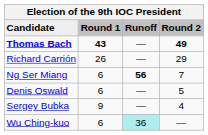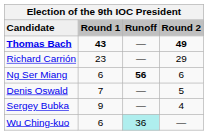 <table class=wikitable>
 <tr style="background:#efefef;">
 <th colspan="6">Election of the 9th IOC President</th>
 </tr>
 <tr style="background:#efefef;">
 <td><strong>Candidate</strong></td>
 <td style="background:silver;"><strong>Round 1</strong></td>
 <td style="background:silver;"><strong>Runoff</strong></td>
 <td style="background:silver;"><strong>Round 2</strong></td>
 </tr>
 <tr>
 <td> <strong><a href='#'>Thomas Bach</a></strong></td>
 <td style="text-align:center;"><strong>43</strong></td>
 <td style="text-align:center;">—</td>
 <td style="text-align:center;"><strong>49</strong></td>
 </tr>
 <tr>
 <td> <a href='#'>Richard Carrión</a></td>
-<td style="text-align:center;">26</td>
+<td style="text-align:center;">23</td>
 <td style="text-align:center;">—</td>
 <td style="text-align:center;">29</td>
 </tr>
 <tr>
 <td> <a href='#'>Ng Ser Miang</a></td>
 <td style="text-align:center;">6</td>
 <td style="text-align:center;"><strong>56</strong></td>
-<td style="text-align:center;">7</td>
+<td style="text-align:center;">6</td>
 </tr>
 <tr>
 <td> <a href='#'>Denis Oswald</a></td>
-<td style="text-align:center;">6</td>
+<td style="text-align:center;">7</td>
 <td style="text-align:center;">—</td>
 <td style="text-align:center;">5</td>
 </tr>
 <tr>
 <td> <a href='#'>Sergey Bubka</a></td>
 <td style="text-align:center;">9</td>
 <td style="text-align:center;">—</td>
 <td style="text-align:center;">4</td>
 </tr>
 <tr>
 <td> <a href='#'>Wu Ching-kuo</a></td>
 <td style="text-align:center;">6</td>
 <td style="background: paleturquoise; text-align:center;">36</td>
 <td style="text-align:center;">—</td>
 </tr>
 </table>
